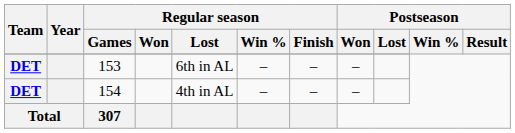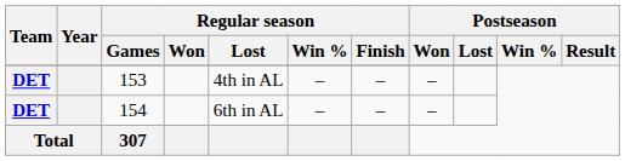 <table class="wikitable" style="font-size: 95%; text-align:center;">
 <tr>
 <th rowspan="2">Team</th>
 <th rowspan="2">Year</th>
 <th colspan="5">Regular season</th>
 <th colspan="4">Postseason</th>
 </tr>
 <tr>
 <th>Games</th>
 <th>Won</th>
 <th>Lost</th>
 <th>Win %</th>
 <th>Finish</th>
 <th>Won</th>
 <th>Lost</th>
 <th>Win %</th>
 <th>Result</th>
 </tr>
 <tr>
 </tr>
 <tr>
 <th><a href='#'>DET</a></th>
 <th></th>
 <td>153</td>
 <td></td>
-<td>6th in AL</td>
+<td>4th in AL</td>
 <td>–</td>
 <td>–</td>
 <td>–</td>
 <td></td>
 </tr>
 <tr>
 <th><a href='#'>DET</a></th>
 <th></th>
 <td>154</td>
 <td></td>
-<td>4th in AL</td>
+<td>6th in AL</td>
 <td>–</td>
 <td>–</td>
 <td>–</td>
 <td></td>
 </tr>
 <tr>
 <th colspan="2">Total</th>
 <th>307</th>
 <th></th>
 <th></th>
 <th></th>
 <th></th>
 </tr>
 </table>
